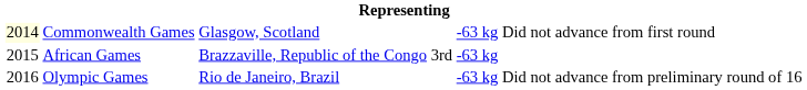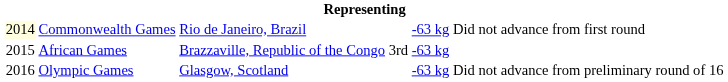 <table>
 <tr>
 <th colspan="6">Representing </th>
 </tr>
 <tr>
 <td style="background: lightyellow;">2014</td>
 <td><a href='#'>Commonwealth Games</a></td>
-<td><a href='#'>Glasgow, Scotland</a></td>
+<td><a href='#'>Rio de Janeiro, Brazil</a></td>
 <td></td>
 <td><a href='#'>-63 kg</a></td>
 <td>Did not advance from first round</td>
 </tr>
 <tr>
 <td>2015</td>
 <td><a href='#'>African Games</a></td>
 <td><a href='#'>Brazzaville, Republic of the Congo</a></td>
 <td>3rd</td>
 <td><a href='#'>-63 kg</a></td>
 <td></td>
 </tr>
 <tr>
 <td>2016</td>
 <td><a href='#'>Olympic Games</a></td>
-<td><a href='#'>Rio de Janeiro, Brazil</a></td>
+<td><a href='#'>Glasgow, Scotland</a></td>
 <td></td>
 <td><a href='#'>-63 kg</a></td>
 <td>Did not advance from preliminary round of 16</td>
 </tr>
 </table>
